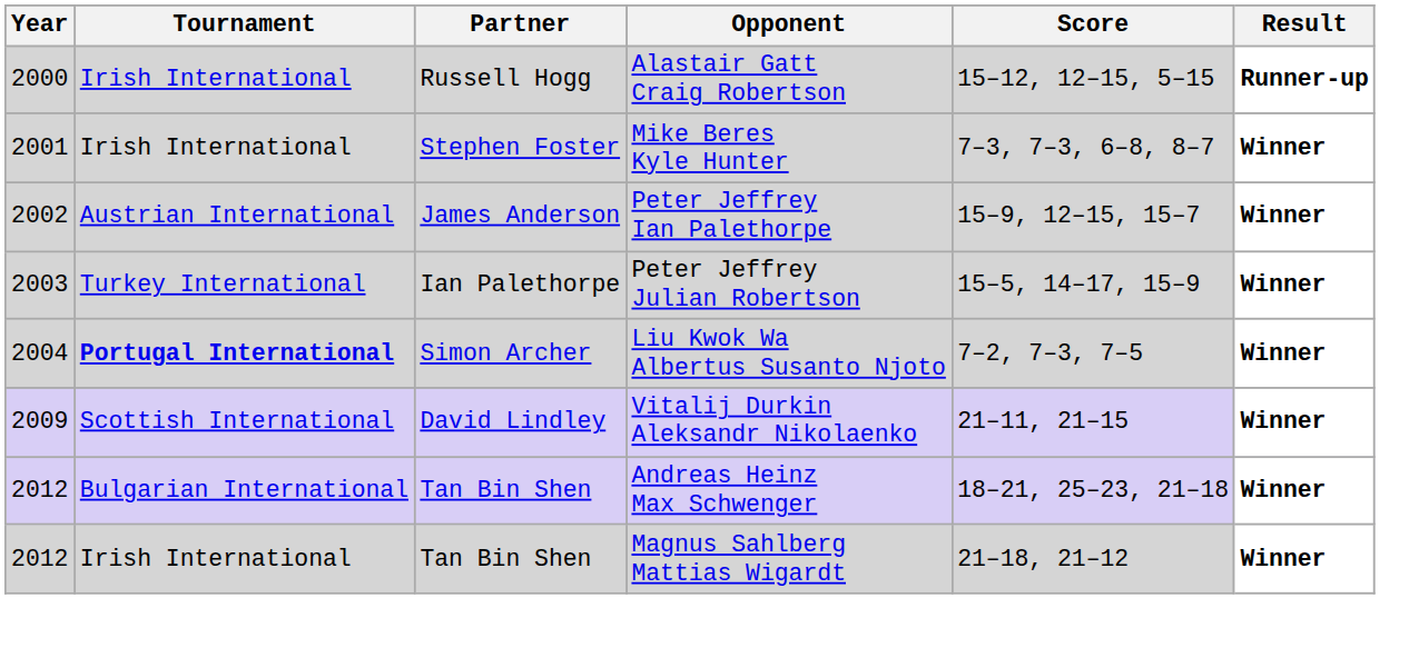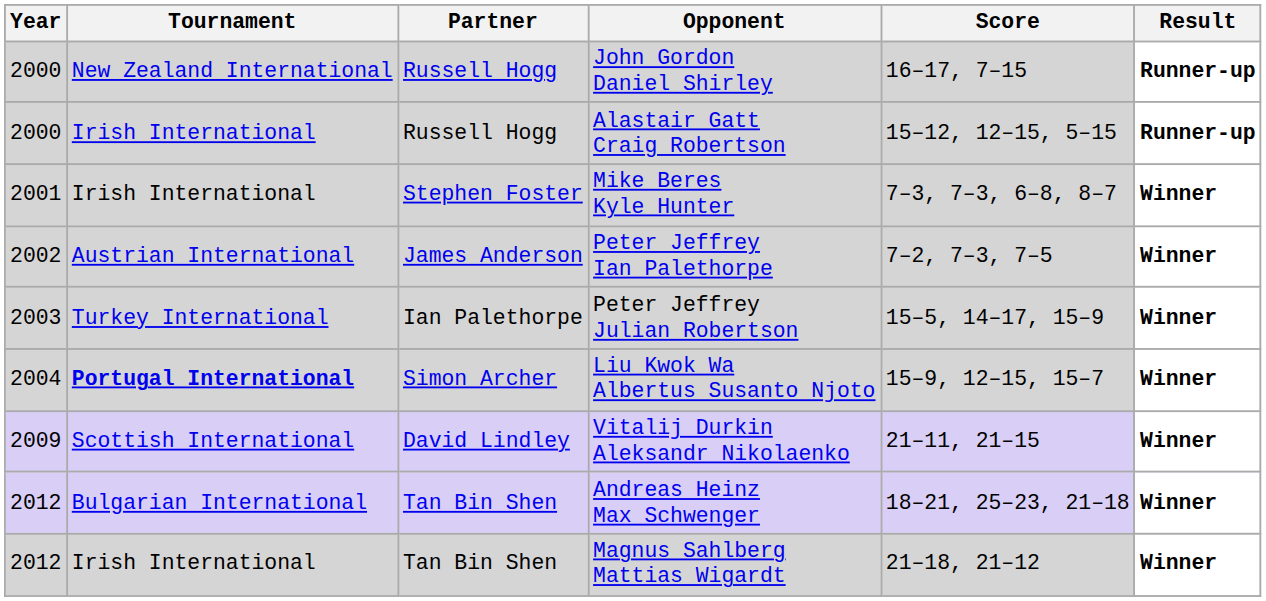 <table class="sortable wikitable" style="font-size: 90%;">
 <tr>
 <th>Year</th>
 <th>Tournament</th>
 <th>Partner</th>
 <th>Opponent</th>
 <th>Score</th>
 <th>Result</th>
+</tr>
+<tr style="background:#D5D5D5">
+<td align="center">2000</td>
+<td align="left"><a href='#'>New Zealand International</a></td>
+<td align="left"> <a href='#'>Russell Hogg</a></td>
+<td align="left"> <a href='#'>John Gordon</a><br> <a href='#'>Daniel Shirley</a></td>
+<td align="left">16–17, 7–15</td>
+<td style="text-align:left; background:white"> <strong>Runner-up</strong></td>
 </tr>
 <tr style="background:#D5D5D5">
 <td align="center">2000</td>
 <td align="left"><a href='#'>Irish International</a></td>
 <td align="left"> Russell Hogg</td>
 <td align="left"> <a href='#'>Alastair Gatt</a><br> <a href='#'>Craig Robertson</a></td>
 <td align="left">15–12, 12–15, 5–15</td>
 <td style="text-align:left; background:white"> <strong>Runner-up</strong></td>
 </tr>
 <tr style="background:#D5D5D5">
 <td align="center">2001</td>
 <td align="left">Irish International</td>
 <td align="left"> <a href='#'>Stephen Foster</a></td>
 <td align="left"> <a href='#'>Mike Beres</a><br> <a href='#'>Kyle Hunter</a></td>
 <td align="left">7–3, 7–3, 6–8, 8–7</td>
 <td style="text-align:left; background:white"> <strong>Winner</strong></td>
 </tr>
 <tr style="background:#D5D5D5">
 <td align="center">2002</td>
 <td align="left"><a href='#'>Austrian International</a></td>
 <td align="left"> <a href='#'>James Anderson</a></td>
 <td align="left"> <a href='#'>Peter Jeffrey</a><br> <a href='#'>Ian Palethorpe</a></td>
-<td align="left">15–9, 12–15, 15–7</td>
+<td align="left">7–2, 7–3, 7–5</td>
 <td style="text-align:left; background:white"> <strong>Winner</strong></td>
 </tr>
 <tr style="background:#D5D5D5">
 <td align="center">2003</td>
 <td align="left"><a href='#'>Turkey International</a></td>
 <td align="left"> Ian Palethorpe</td>
 <td align="left"> Peter Jeffrey<br> <a href='#'>Julian Robertson</a></td>
 <td align="left">15–5, 14–17, 15–9</td>
 <td style="text-align:left; background:white"> <strong>Winner</strong></td>
 </tr>
 <tr style="background:#D5D5D5">
 <td align="center">2004</td>
 <td align="left"><strong><a href='#'>Portugal International</a></strong></td>
 <td align="left"> <a href='#'>Simon Archer</a></td>
 <td align="left"> <a href='#'>Liu Kwok Wa</a><br> <a href='#'>Albertus Susanto Njoto</a></td>
-<td align="left">7–2, 7–3, 7–5</td>
+<td align="left">15–9, 12–15, 15–7</td>
 <td style="text-align:left; background:white"> <strong>Winner</strong></td>
 </tr>
 <tr style="background:#D8CEF6">
 <td align="center">2009</td>
 <td align="left"><a href='#'>Scottish International</a></td>
 <td align="left"> <a href='#'>David Lindley</a></td>
 <td align="left"> <a href='#'>Vitalij Durkin</a><br> <a href='#'>Aleksandr Nikolaenko</a></td>
 <td align="left">21–11, 21–15</td>
 <td style="text-align:left; background:white"> <strong>Winner</strong></td>
 </tr>
 <tr style="background:#D8CEF6">
 <td align="center">2012</td>
 <td align="left"><a href='#'>Bulgarian International</a></td>
 <td align="left"> <a href='#'>Tan Bin Shen</a></td>
 <td align="left"> <a href='#'>Andreas Heinz</a><br> <a href='#'>Max Schwenger</a></td>
 <td align="left">18–21, 25–23, 21–18</td>
 <td style="text-align:left; background:white"> <strong>Winner</strong></td>
 </tr>
 <tr style="background:#D5D5D5">
 <td align="center">2012</td>
 <td align="left">Irish International</td>
 <td align="left"> Tan Bin Shen</td>
 <td align="left"> <a href='#'>Magnus Sahlberg</a><br> <a href='#'>Mattias Wigardt</a></td>
 <td align="left">21–18, 21–12</td>
 <td style="text-align:left; background:white"> <strong>Winner</strong></td>
 </tr>
 </table>
